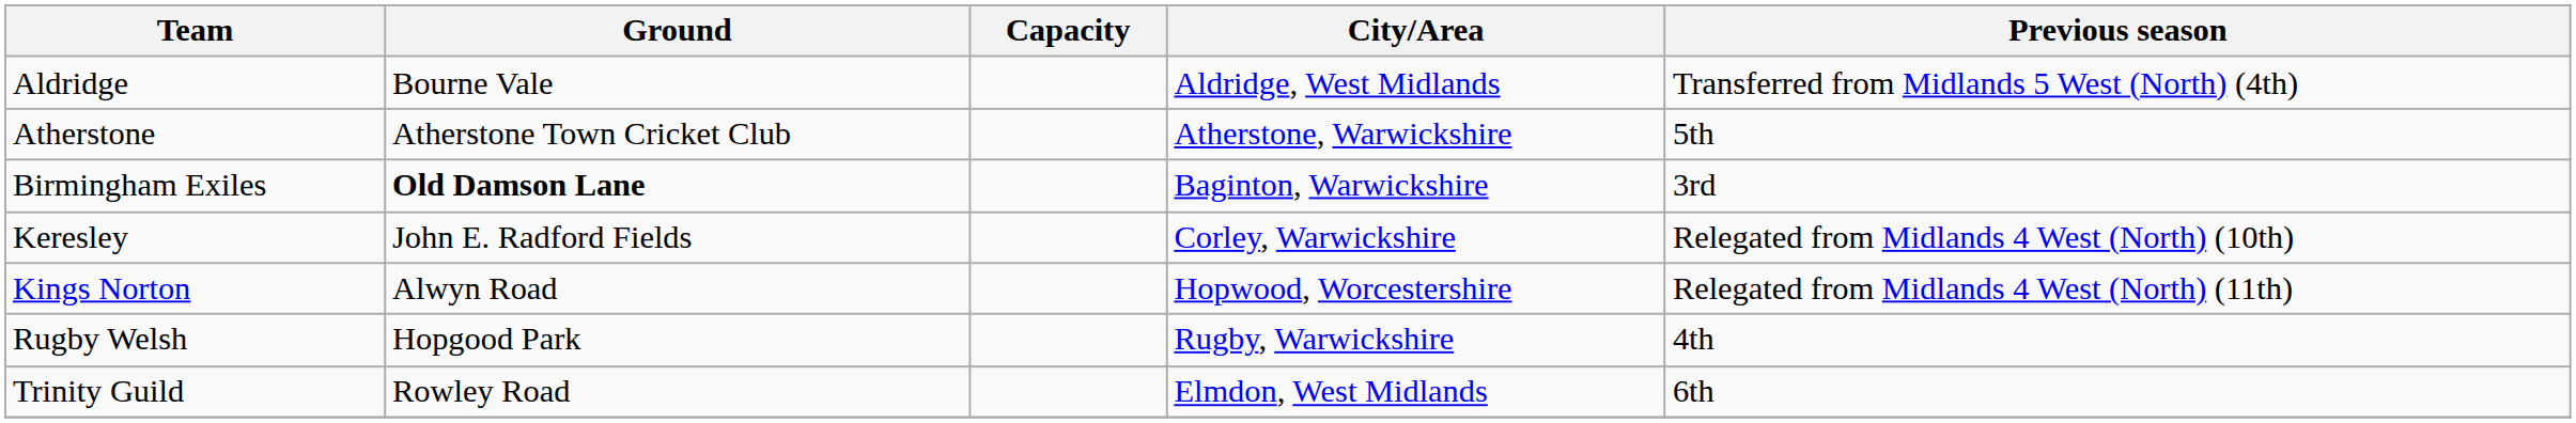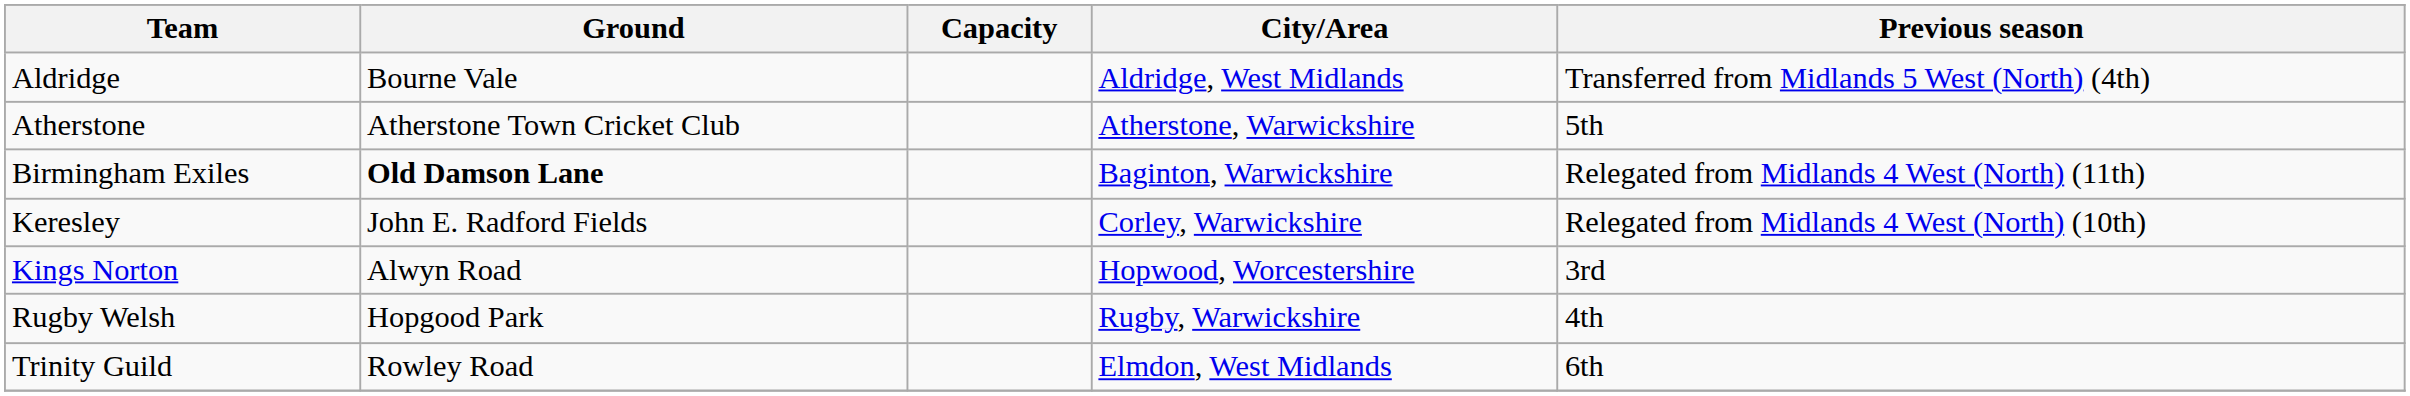 <table class="wikitable sortable" width=100%>
 <tr>
 <th>Team</th>
 <th>Ground</th>
 <th>Capacity</th>
 <th>City/Area</th>
 <th>Previous season</th>
 </tr>
 <tr>
 <td>Aldridge</td>
 <td>Bourne Vale</td>
 <td></td>
 <td><a href='#'>Aldridge</a>, <a href='#'>West Midlands</a></td>
 <td>Transferred from <a href='#'>Midlands 5 West (North)</a> (4th)</td>
 </tr>
 <tr>
 <td>Atherstone</td>
 <td>Atherstone Town Cricket Club</td>
 <td></td>
 <td><a href='#'>Atherstone</a>, <a href='#'>Warwickshire</a></td>
 <td>5th</td>
 </tr>
 <tr>
 <td>Birmingham Exiles</td>
 <td><strong>Old Damson Lane</strong></td>
 <td></td>
 <td><a href='#'>Baginton</a>, <a href='#'>Warwickshire</a></td>
-<td>3rd</td>
+<td>Relegated from <a href='#'>Midlands 4 West (North)</a> (11th)</td>
 </tr>
 <tr>
 <td>Keresley</td>
 <td>John E. Radford Fields</td>
 <td></td>
 <td><a href='#'>Corley</a>, <a href='#'>Warwickshire</a></td>
 <td>Relegated from <a href='#'>Midlands 4 West (North)</a> (10th)</td>
 </tr>
 <tr>
 <td><a href='#'>Kings Norton</a></td>
 <td>Alwyn Road</td>
 <td></td>
 <td><a href='#'>Hopwood</a>, <a href='#'>Worcestershire</a></td>
-<td>Relegated from <a href='#'>Midlands 4 West (North)</a> (11th)</td>
+<td>3rd</td>
 </tr>
 <tr>
 <td>Rugby Welsh</td>
 <td>Hopgood Park</td>
 <td></td>
 <td><a href='#'>Rugby</a>, <a href='#'>Warwickshire</a></td>
 <td>4th</td>
 </tr>
 <tr>
 <td>Trinity Guild</td>
 <td>Rowley Road</td>
 <td></td>
 <td><a href='#'>Elmdon</a>, <a href='#'>West Midlands</a></td>
 <td>6th</td>
 </tr>
 <tr>
 </tr>
 </table>
